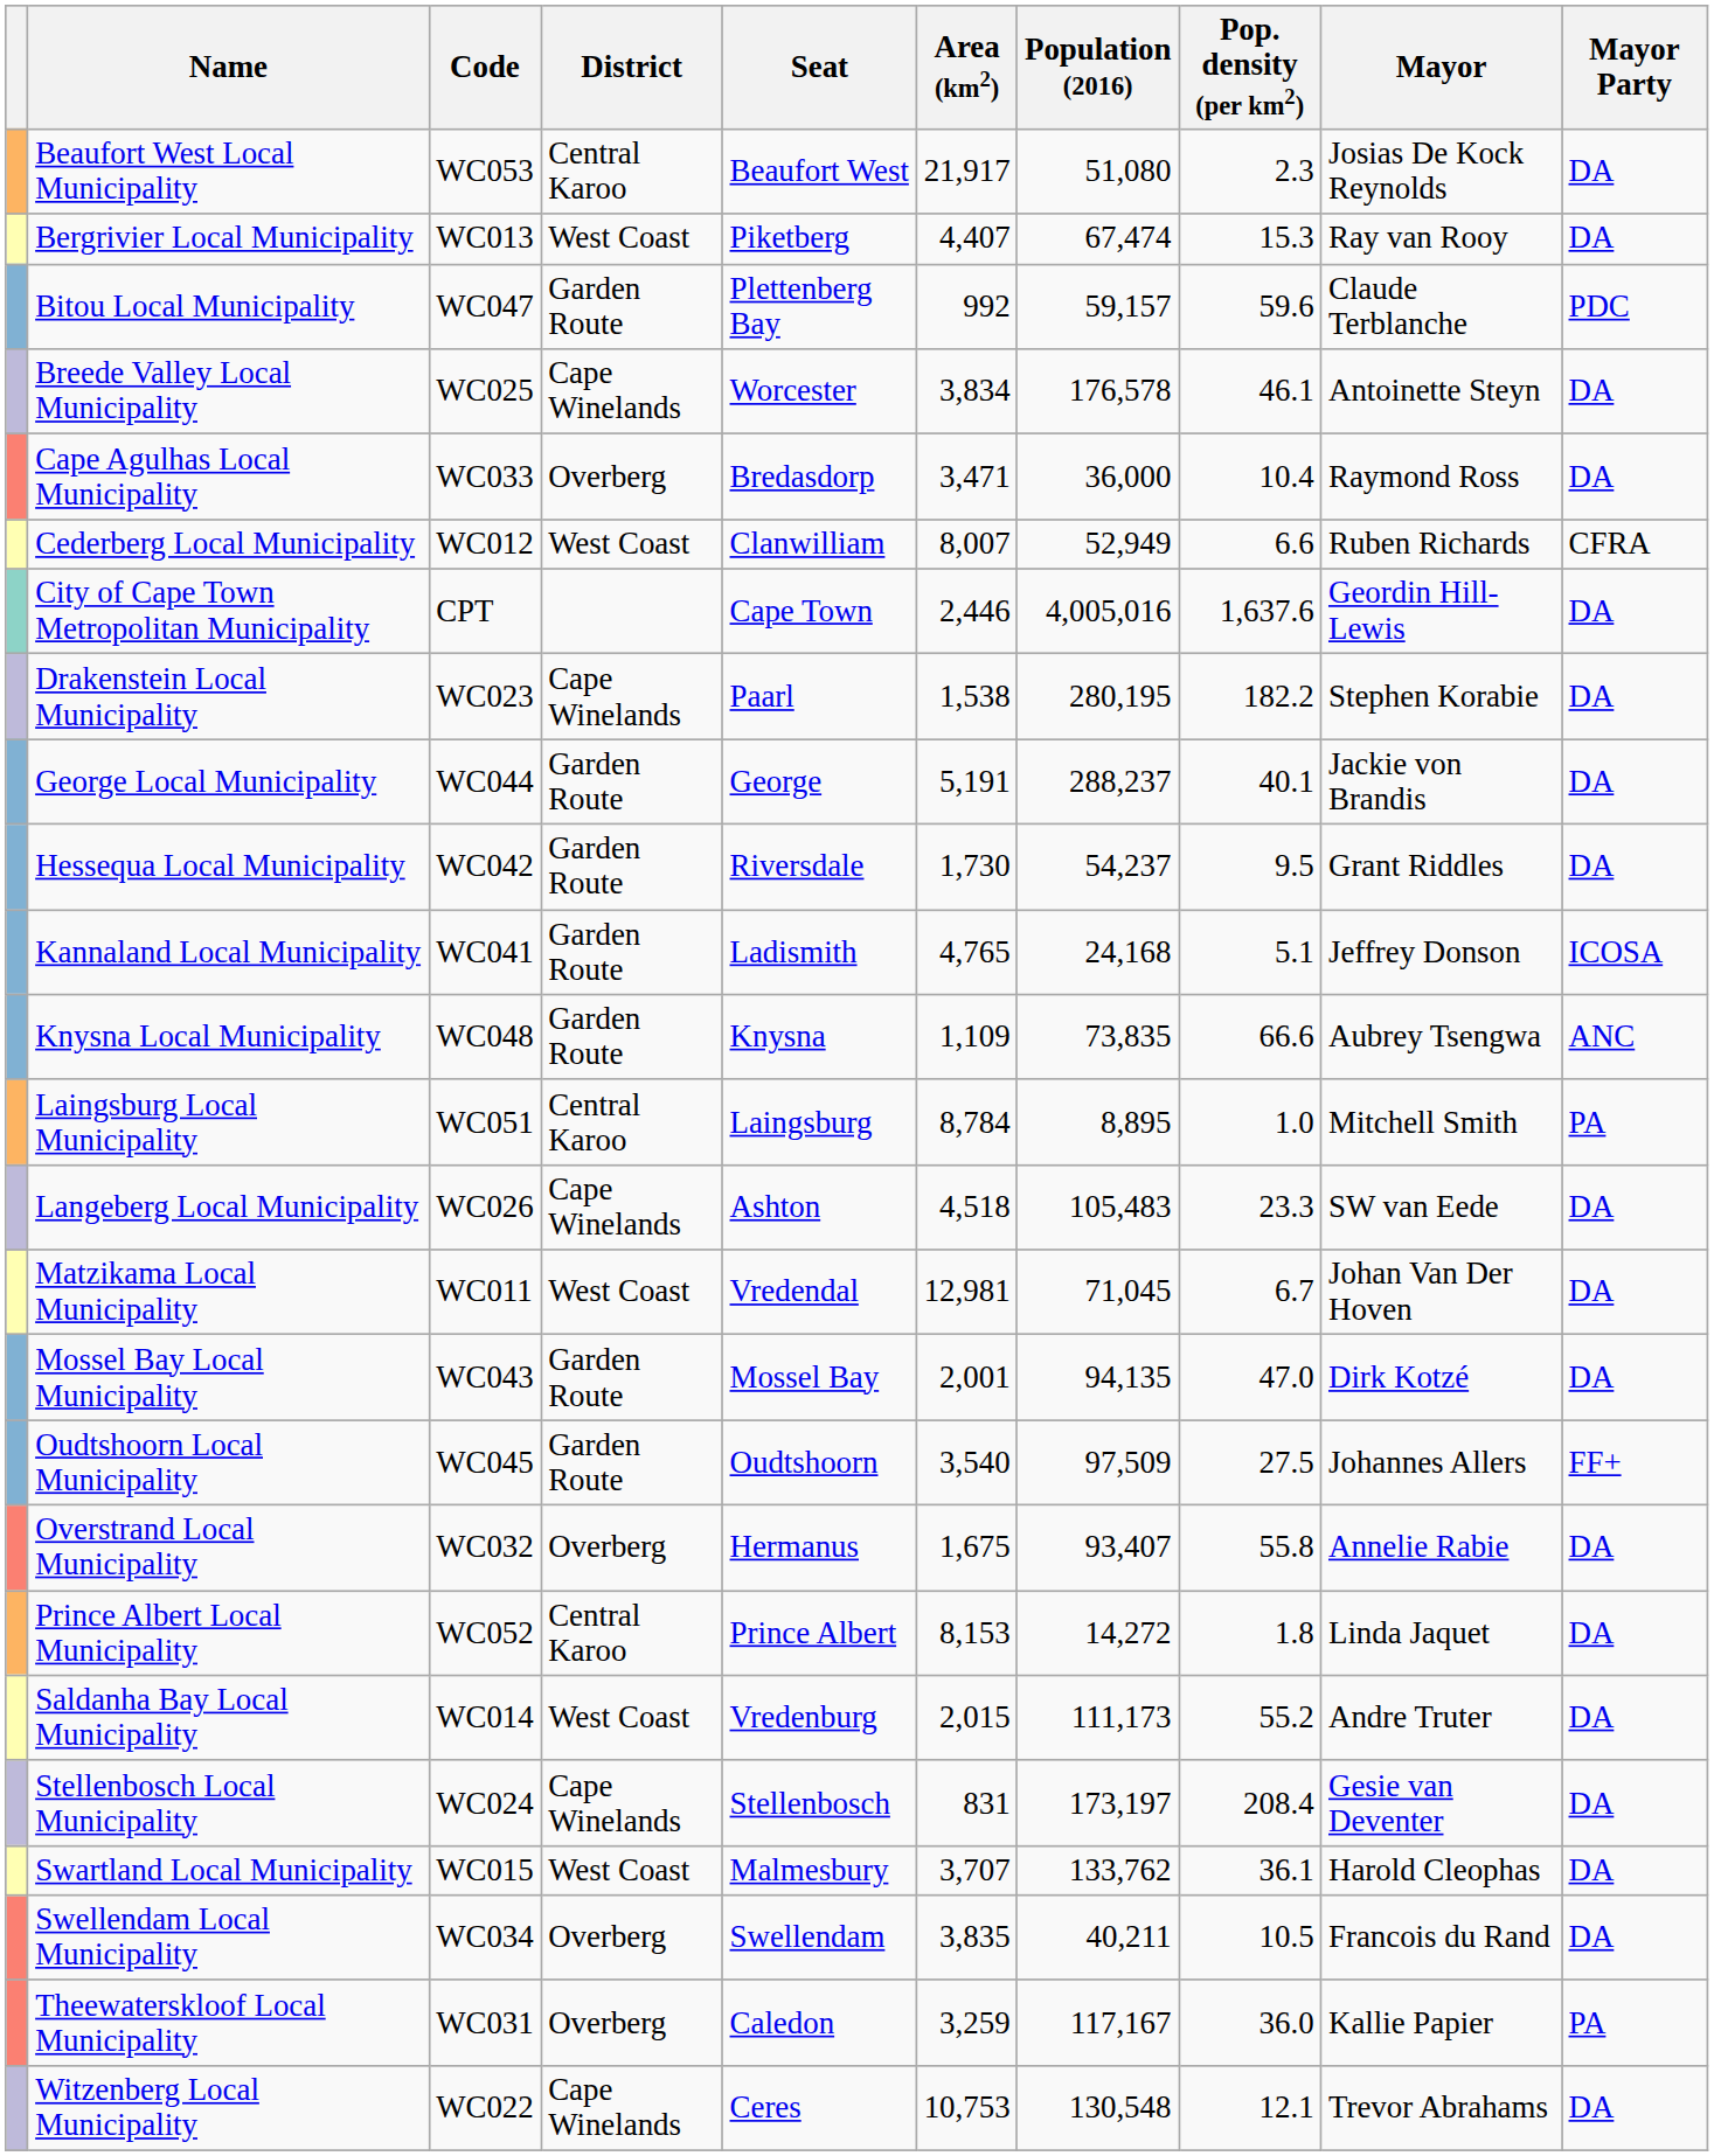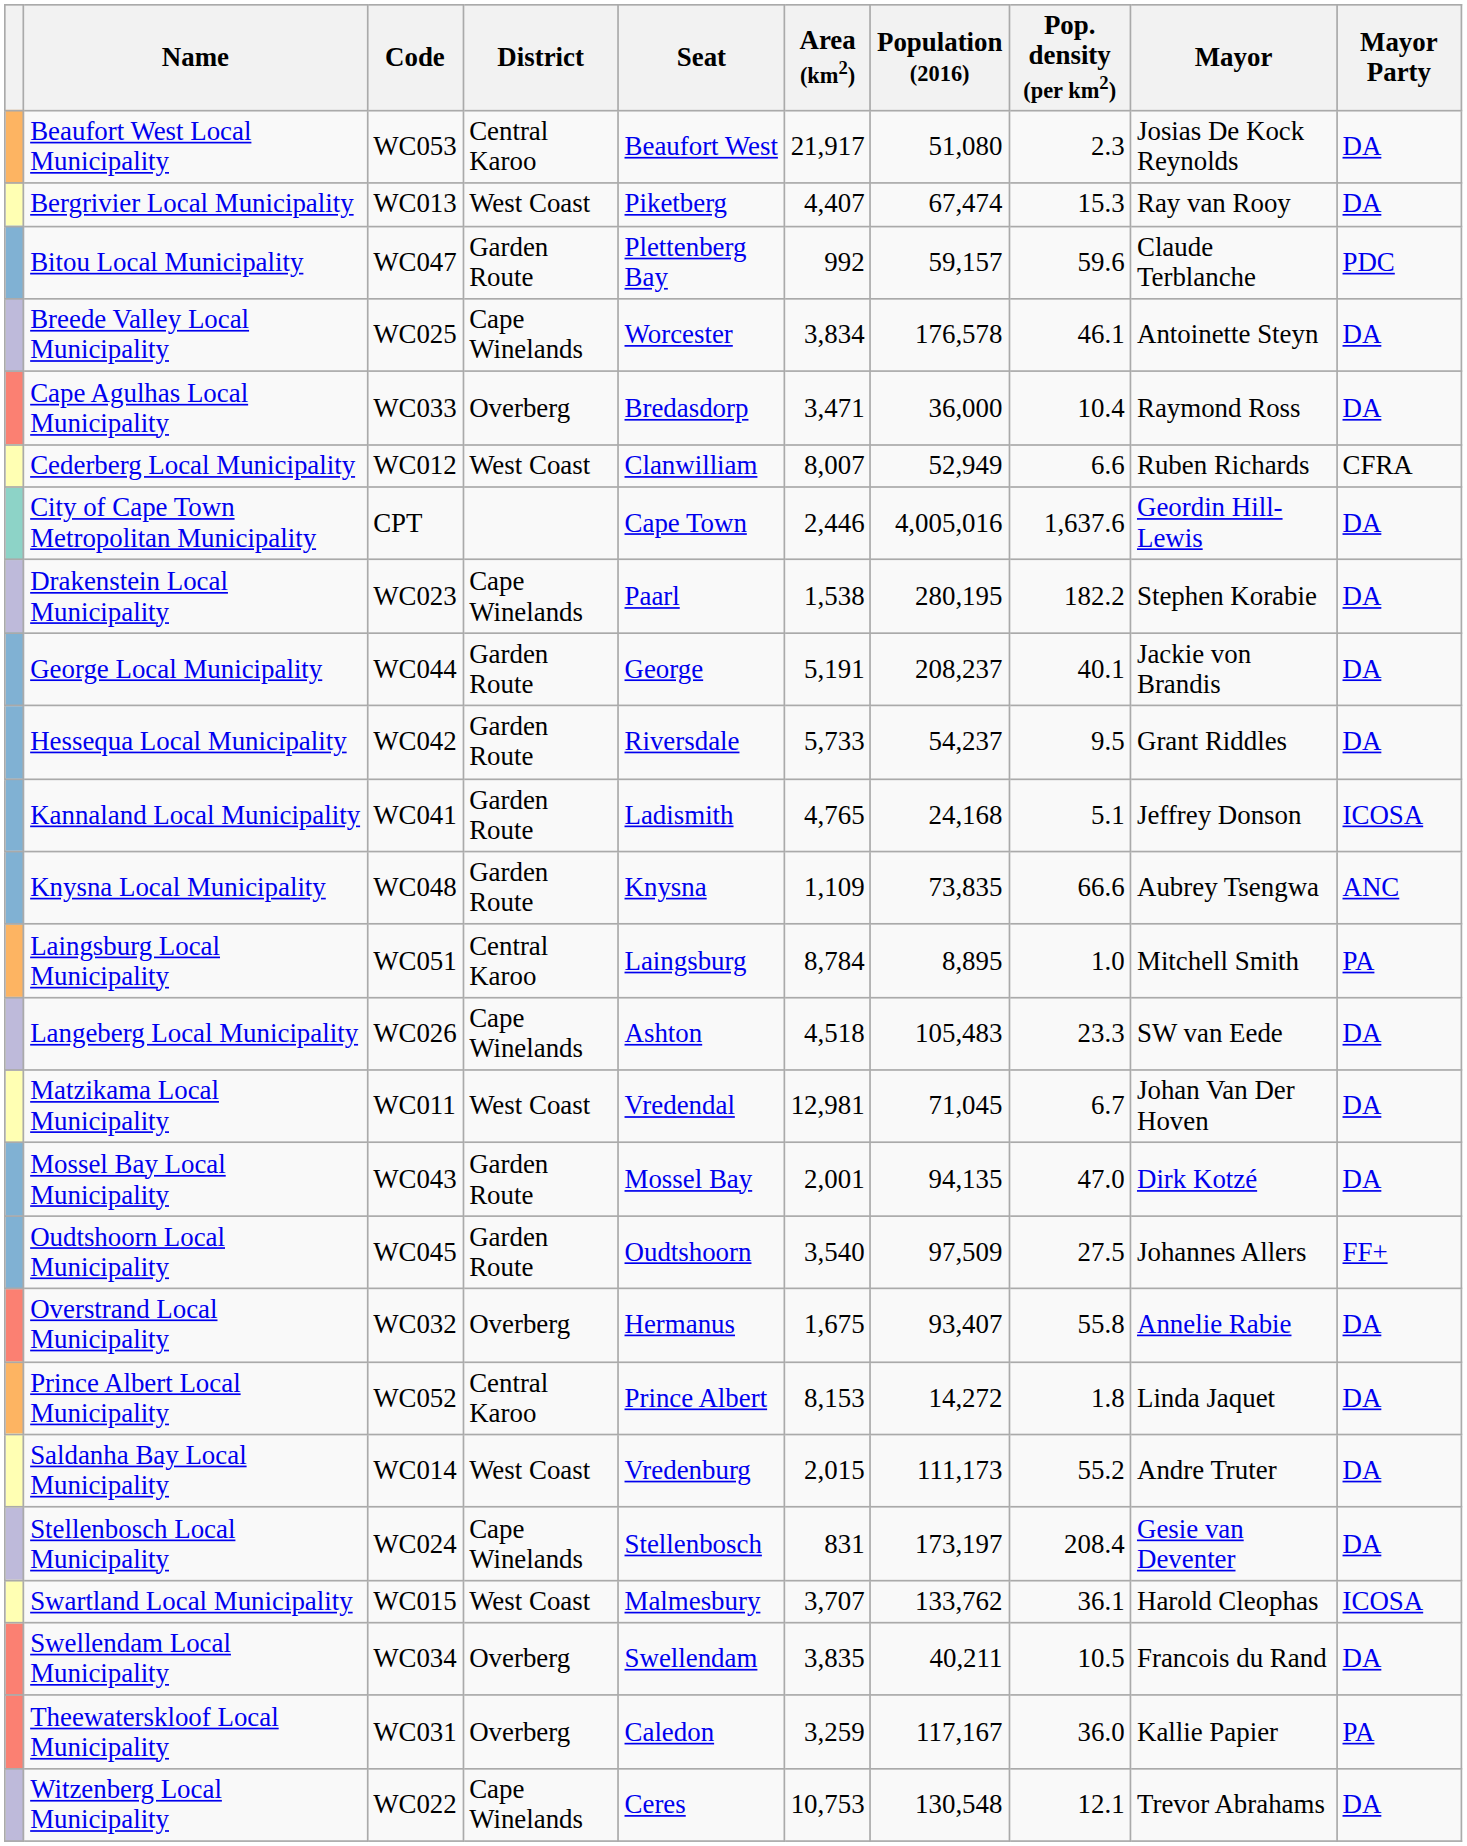 <table class="wikitable sortable">
 <tr>
 <th class="unsortable"> </th>
 <th>Name</th>
 <th>Code</th>
 <th>District</th>
 <th>Seat</th>
 <th>Area<br><small>(km<sup>2</sup>)</small></th>
 <th>Population<br><small>(2016)</small></th>
 <th>Pop. density<br><small>(per km<sup>2</sup>)</small></th>
 <th>Mayor</th>
 <th>Mayor Party</th>
 </tr>
 <tr>
 <td style="text-align:center;background-color:#FDB462"></td>
 <td><a href='#'>Beaufort West Local Municipality</a></td>
 <td>WC053</td>
 <td>Central Karoo</td>
 <td><a href='#'>Beaufort West</a></td>
 <td style="text-align:right">21,917</td>
 <td style="text-align:right">51,080</td>
 <td style="text-align:right">2.3</td>
 <td>Josias De Kock Reynolds</td>
 <td><a href='#'>DA</a></td>
 </tr>
 <tr>
 <td style="text-align:center;background-color:#FFFFB3"></td>
 <td><a href='#'>Bergrivier Local Municipality</a></td>
 <td>WC013</td>
 <td>West Coast</td>
 <td><a href='#'>Piketberg</a></td>
 <td style="text-align:right">4,407</td>
 <td style="text-align:right">67,474</td>
 <td style="text-align:right">15.3</td>
 <td>Ray van Rooy</td>
 <td><a href='#'>DA</a></td>
 </tr>
 <tr>
 <td style="text-align:center;background-color:#80B1D3"></td>
 <td><a href='#'>Bitou Local Municipality</a></td>
 <td>WC047</td>
 <td>Garden Route</td>
 <td><a href='#'>Plettenberg Bay</a></td>
 <td style="text-align:right">992</td>
 <td style="text-align:right">59,157</td>
 <td style="text-align:right">59.6</td>
 <td>Claude Terblanche</td>
 <td><a href='#'>PDC</a></td>
 </tr>
 <tr>
 <td style="text-align:center;background-color:#BEBADA"></td>
 <td><a href='#'>Breede Valley Local Municipality</a></td>
 <td>WC025</td>
 <td>Cape Winelands</td>
 <td><a href='#'>Worcester</a></td>
 <td style="text-align:right">3,834</td>
 <td style="text-align:right">176,578</td>
 <td style="text-align:right">46.1</td>
 <td>Antoinette Steyn</td>
 <td><a href='#'>DA</a></td>
 </tr>
 <tr>
 <td style="text-align:center;background-color:#FB8072"></td>
 <td><a href='#'>Cape Agulhas Local Municipality</a></td>
 <td>WC033</td>
 <td>Overberg</td>
 <td><a href='#'>Bredasdorp</a></td>
 <td style="text-align:right">3,471</td>
 <td style="text-align:right">36,000</td>
 <td style="text-align:right">10.4</td>
 <td>Raymond Ross</td>
 <td><a href='#'>DA</a></td>
 </tr>
 <tr>
 <td style="text-align:center;background-color:#FFFFB3"></td>
 <td><a href='#'>Cederberg Local Municipality</a></td>
 <td>WC012</td>
 <td>West Coast</td>
 <td><a href='#'>Clanwilliam</a></td>
 <td style="text-align:right">8,007</td>
 <td style="text-align:right">52,949</td>
 <td style="text-align:right">6.6</td>
 <td>Ruben Richards</td>
 <td>CFRA</td>
 </tr>
 <tr>
 <td style="text-align:center;background-color:#8DD3C7"></td>
 <td><a href='#'>City of Cape Town Metropolitan Municipality</a></td>
 <td>CPT</td>
 <td></td>
 <td><a href='#'>Cape Town</a></td>
 <td style="text-align:right">2,446</td>
 <td style="text-align:right">4,005,016</td>
 <td style="text-align:right">1,637.6</td>
 <td><a href='#'>Geordin Hill-Lewis</a></td>
 <td><a href='#'>DA</a></td>
 </tr>
 <tr>
 <td style="text-align:center;background-color:#BEBADA"></td>
 <td><a href='#'>Drakenstein Local Municipality</a></td>
 <td>WC023</td>
 <td>Cape Winelands</td>
 <td><a href='#'>Paarl</a></td>
 <td style="text-align:right">1,538</td>
 <td style="text-align:right">280,195</td>
 <td style="text-align:right">182.2</td>
 <td>Stephen Korabie</td>
 <td><a href='#'>DA</a></td>
 </tr>
 <tr>
 <td style="text-align:center;background-color:#80B1D3"></td>
 <td><a href='#'>George Local Municipality</a></td>
 <td>WC044</td>
 <td>Garden Route</td>
 <td><a href='#'>George</a></td>
 <td style="text-align:right">5,191</td>
-<td style="text-align:right">288,237</td>
+<td style="text-align:right">208,237</td>
 <td style="text-align:right">40.1</td>
 <td>Jackie von Brandis</td>
 <td><a href='#'>DA</a></td>
 </tr>
 <tr>
 <td style="text-align:center;background-color:#80B1D3"></td>
 <td><a href='#'>Hessequa Local Municipality</a></td>
 <td>WC042</td>
 <td>Garden Route</td>
 <td><a href='#'>Riversdale</a></td>
-<td style="text-align:right">1,730</td>
+<td style="text-align:right">5,733</td>
 <td style="text-align:right">54,237</td>
 <td style="text-align:right">9.5</td>
 <td>Grant Riddles</td>
 <td><a href='#'>DA</a></td>
 </tr>
 <tr>
 <td style="text-align:center;background-color:#80B1D3"></td>
 <td><a href='#'>Kannaland Local Municipality</a></td>
 <td>WC041</td>
 <td>Garden Route</td>
 <td><a href='#'>Ladismith</a></td>
 <td style="text-align:right">4,765</td>
 <td style="text-align:right">24,168</td>
 <td style="text-align:right">5.1</td>
 <td>Jeffrey Donson</td>
 <td><a href='#'>ICOSA</a></td>
 </tr>
 <tr>
 <td style="text-align:center;background-color:#80B1D3"></td>
 <td><a href='#'>Knysna Local Municipality</a></td>
 <td>WC048</td>
 <td>Garden Route</td>
 <td><a href='#'>Knysna</a></td>
 <td style="text-align:right">1,109</td>
 <td style="text-align:right">73,835</td>
 <td style="text-align:right">66.6</td>
 <td>Aubrey Tsengwa</td>
 <td><a href='#'>ANC</a></td>
 </tr>
 <tr>
 <td style="text-align:center;background-color:#FDB462"></td>
 <td><a href='#'>Laingsburg Local Municipality</a></td>
 <td>WC051</td>
 <td>Central Karoo</td>
 <td><a href='#'>Laingsburg</a></td>
 <td style="text-align:right">8,784</td>
 <td style="text-align:right">8,895</td>
 <td style="text-align:right">1.0</td>
 <td>Mitchell Smith</td>
 <td><a href='#'>PA</a></td>
 </tr>
 <tr>
 <td style="text-align:center;background-color:#BEBADA"></td>
 <td><a href='#'>Langeberg Local Municipality</a></td>
 <td>WC026</td>
 <td>Cape Winelands</td>
 <td><a href='#'>Ashton</a></td>
 <td style="text-align:right">4,518</td>
 <td style="text-align:right">105,483</td>
 <td style="text-align:right">23.3</td>
 <td>SW van Eede</td>
 <td><a href='#'>DA</a></td>
 </tr>
 <tr>
 <td style="text-align:center;background-color:#FFFFB3"></td>
 <td><a href='#'>Matzikama Local Municipality</a></td>
 <td>WC011</td>
 <td>West Coast</td>
 <td><a href='#'>Vredendal</a></td>
 <td style="text-align:right">12,981</td>
 <td style="text-align:right">71,045</td>
 <td style="text-align:right">6.7</td>
 <td>Johan Van Der Hoven</td>
 <td><a href='#'>DA</a></td>
 </tr>
 <tr>
 <td style="text-align:center;background-color:#80B1D3"></td>
 <td><a href='#'>Mossel Bay Local Municipality</a></td>
 <td>WC043</td>
 <td>Garden Route</td>
 <td><a href='#'>Mossel Bay</a></td>
 <td style="text-align:right">2,001</td>
 <td style="text-align:right">94,135</td>
 <td style="text-align:right">47.0</td>
 <td><a href='#'>Dirk Kotzé</a></td>
 <td><a href='#'>DA</a></td>
 </tr>
 <tr>
 <td style="text-align:center;background-color:#80B1D3"></td>
 <td><a href='#'>Oudtshoorn Local Municipality</a></td>
 <td>WC045</td>
 <td>Garden Route</td>
 <td><a href='#'>Oudtshoorn</a></td>
 <td style="text-align:right">3,540</td>
 <td style="text-align:right">97,509</td>
 <td style="text-align:right">27.5</td>
 <td>Johannes Allers</td>
 <td><a href='#'>FF+</a></td>
 </tr>
 <tr>
 <td style="text-align:center;background-color:#FB8072"></td>
 <td><a href='#'>Overstrand Local Municipality</a></td>
 <td>WC032</td>
 <td>Overberg</td>
 <td><a href='#'>Hermanus</a></td>
 <td style="text-align:right">1,675</td>
 <td style="text-align:right">93,407</td>
 <td style="text-align:right">55.8</td>
 <td><a href='#'>Annelie Rabie</a></td>
 <td><a href='#'>DA</a></td>
 </tr>
 <tr>
 <td style="text-align:center;background-color:#FDB462"></td>
 <td><a href='#'>Prince Albert Local Municipality</a></td>
 <td>WC052</td>
 <td>Central Karoo</td>
 <td><a href='#'>Prince Albert</a></td>
 <td style="text-align:right">8,153</td>
 <td style="text-align:right">14,272</td>
 <td style="text-align:right">1.8</td>
 <td>Linda Jaquet</td>
 <td><a href='#'>DA</a></td>
 </tr>
 <tr>
 <td style="text-align:center;background-color:#FFFFB3"></td>
 <td><a href='#'>Saldanha Bay Local Municipality</a></td>
 <td>WC014</td>
 <td>West Coast</td>
 <td><a href='#'>Vredenburg</a></td>
 <td style="text-align:right">2,015</td>
 <td style="text-align:right">111,173</td>
 <td style="text-align:right">55.2</td>
 <td>Andre Truter</td>
 <td><a href='#'>DA</a></td>
 </tr>
 <tr>
 <td style="text-align:center;background-color:#BEBADA"></td>
 <td><a href='#'>Stellenbosch Local Municipality</a></td>
 <td>WC024</td>
 <td>Cape Winelands</td>
 <td><a href='#'>Stellenbosch</a></td>
 <td style="text-align:right">831</td>
 <td style="text-align:right">173,197</td>
 <td style="text-align:right">208.4</td>
 <td><a href='#'>Gesie van Deventer</a></td>
 <td><a href='#'>DA</a></td>
 </tr>
 <tr>
 <td style="text-align:center;background-color:#FFFFB3"></td>
 <td><a href='#'>Swartland Local Municipality</a></td>
 <td>WC015</td>
 <td>West Coast</td>
 <td><a href='#'>Malmesbury</a></td>
 <td style="text-align:right">3,707</td>
 <td style="text-align:right">133,762</td>
 <td style="text-align:right">36.1</td>
 <td>Harold Cleophas</td>
-<td><a href='#'>DA</a></td>
+<td><a href='#'>ICOSA</a></td>
 </tr>
 <tr>
 <td style="text-align:center;background-color:#FB8072"></td>
 <td><a href='#'>Swellendam Local Municipality</a></td>
 <td>WC034</td>
 <td>Overberg</td>
 <td><a href='#'>Swellendam</a></td>
 <td style="text-align:right">3,835</td>
 <td style="text-align:right">40,211</td>
 <td style="text-align:right">10.5</td>
 <td>Francois du Rand</td>
 <td><a href='#'>DA</a></td>
 </tr>
 <tr>
 <td style="text-align:center;background-color:#FB8072"></td>
 <td><a href='#'>Theewaterskloof Local Municipality</a></td>
 <td>WC031</td>
 <td>Overberg</td>
 <td><a href='#'>Caledon</a></td>
 <td style="text-align:right">3,259</td>
 <td style="text-align:right">117,167</td>
 <td style="text-align:right">36.0</td>
 <td>Kallie Papier</td>
 <td><a href='#'>PA</a></td>
 </tr>
 <tr>
 <td style="text-align:center;background-color:#BEBADA"></td>
 <td><a href='#'>Witzenberg Local Municipality</a></td>
 <td>WC022</td>
 <td>Cape Winelands</td>
 <td><a href='#'>Ceres</a></td>
 <td style="text-align:right">10,753</td>
 <td style="text-align:right">130,548</td>
 <td style="text-align:right">12.1</td>
 <td>Trevor Abrahams</td>
 <td><a href='#'>DA</a></td>
 </tr>
 </table>
